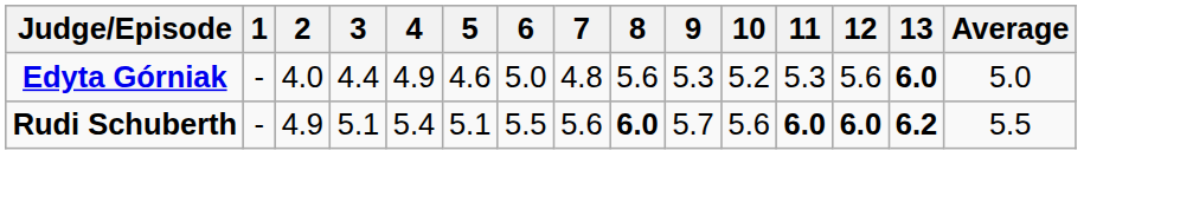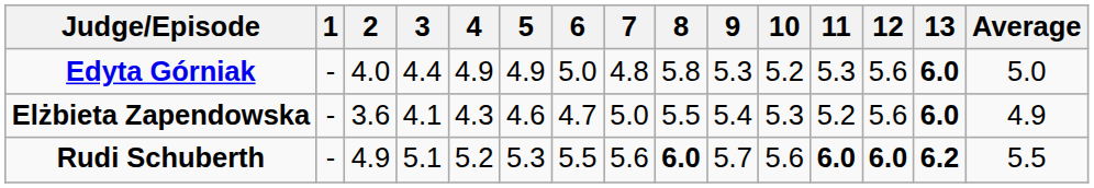 <table class="sortable wikitable">
 <tr>
 <th>Judge/Episode</th>
 <th>1</th>
 <th>2</th>
 <th>3</th>
 <th>4</th>
 <th>5</th>
 <th>6</th>
 <th>7</th>
 <th>8</th>
 <th>9</th>
 <th>10</th>
 <th>11</th>
 <th>12</th>
 <th>13</th>
 <th>Average</th>
 </tr>
 <tr -->
 <td align="center"><strong><a href='#'>Edyta Górniak</a></strong></td>
 <td align="center">-</td>
 <td align="center">4.0</td>
 <td align="center">4.4</td>
 <td align="center">4.9</td>
-<td align="center">4.6</td>
+<td align="center">4.9</td>
 <td align="center">5.0</td>
 <td align="center">4.8</td>
-<td align="center">5.6</td>
+<td align="center">5.8</td>
 <td align="center">5.3</td>
 <td align="center">5.2</td>
 <td align="center">5.3</td>
 <td align="center">5.6</td>
 <td align="center"><strong>6.0</strong></td>
 <td align="center">5.0</td>
 </tr>
 <tr -->
+<td align="center"><strong>Elżbieta Zapendowska</strong></td>
+<td align="center">-</td>
+<td align="center">3.6</td>
+<td align="center">4.1</td>
+<td align="center">4.3</td>
+<td align="center">4.6</td>
+<td align="center">4.7</td>
+<td align="center">5.0</td>
+<td align="center">5.5</td>
+<td align="center">5.4</td>
+<td align="center">5.3</td>
+<td align="center">5.2</td>
+<td align="center">5.6</td>
+<td align="center"><strong>6.0</strong></td>
+<td align="center">4.9</td>
+</tr>
+<tr -->
 <td align="center"><strong>Rudi Schuberth</strong></td>
 <td align="center">-</td>
 <td align="center">4.9</td>
 <td align="center">5.1</td>
-<td align="center">5.4</td>
-<td align="center">5.1</td>
+<td align="center">5.2</td>
+<td align="center">5.3</td>
 <td align="center">5.5</td>
 <td align="center">5.6</td>
 <td align="center"><strong>6.0</strong></td>
 <td align="center">5.7</td>
 <td align="center">5.6</td>
 <td align="center"><strong>6.0</strong></td>
 <td align="center"><strong>6.0</strong></td>
 <td align="center"><strong>6.2</strong></td>
 <td align="center">5.5</td>
 </tr>
 </table>
